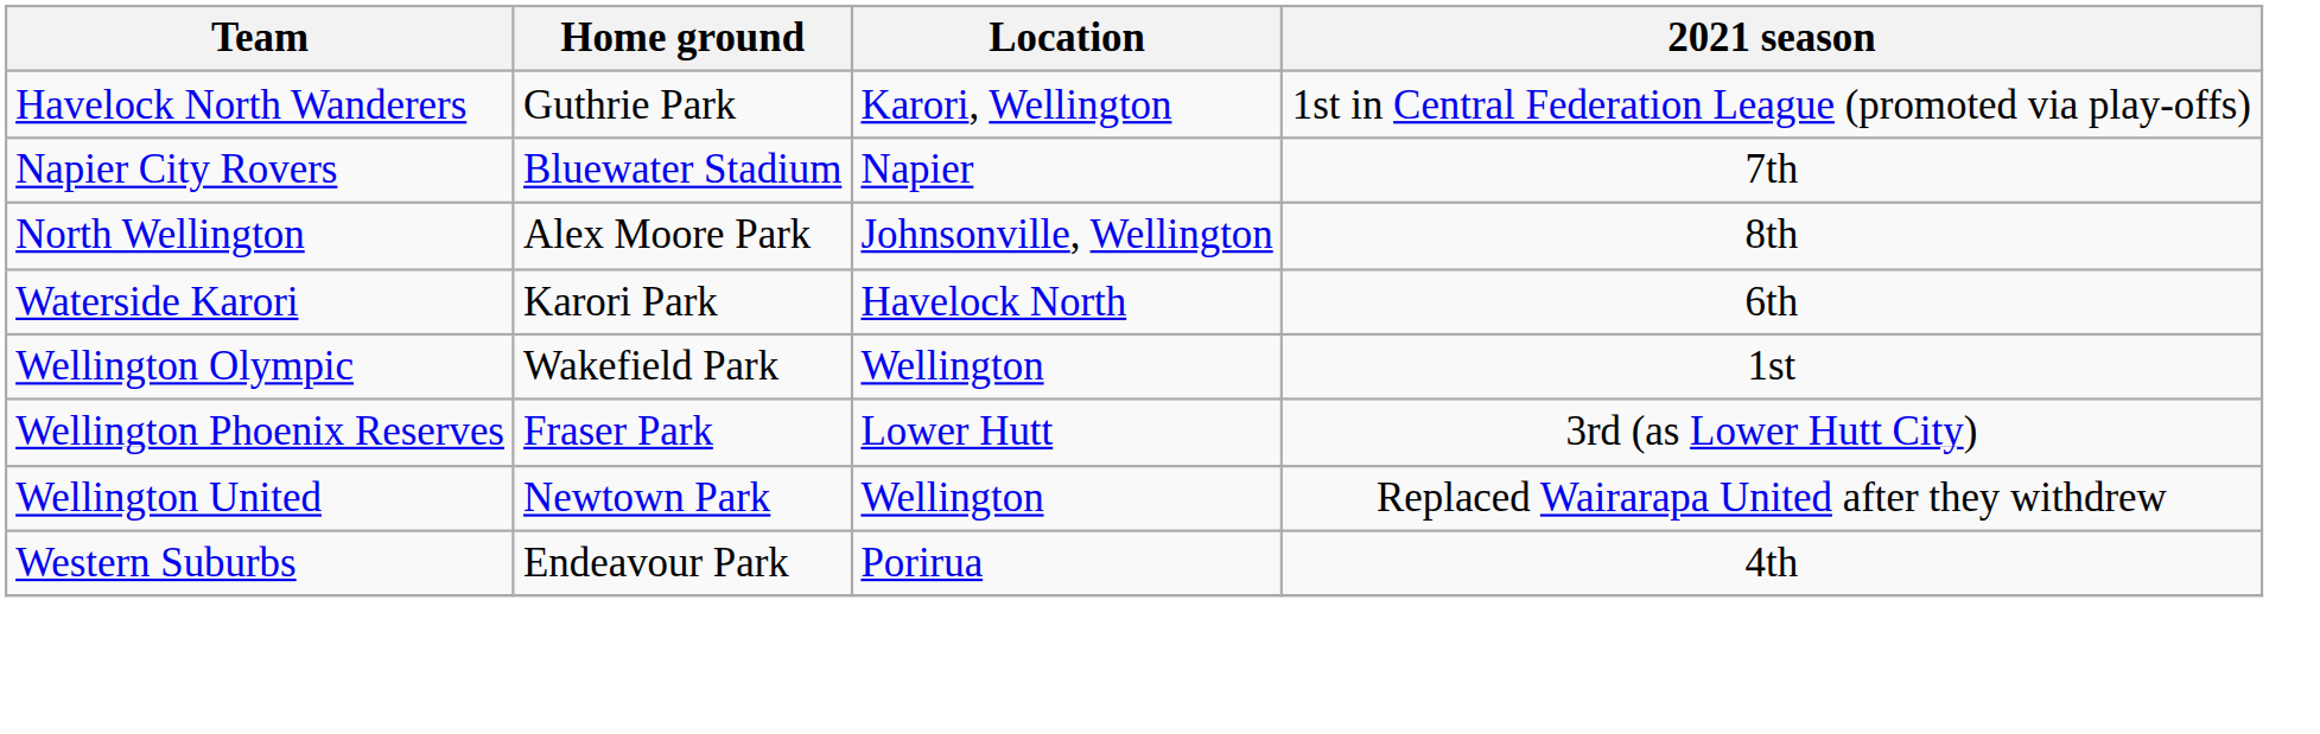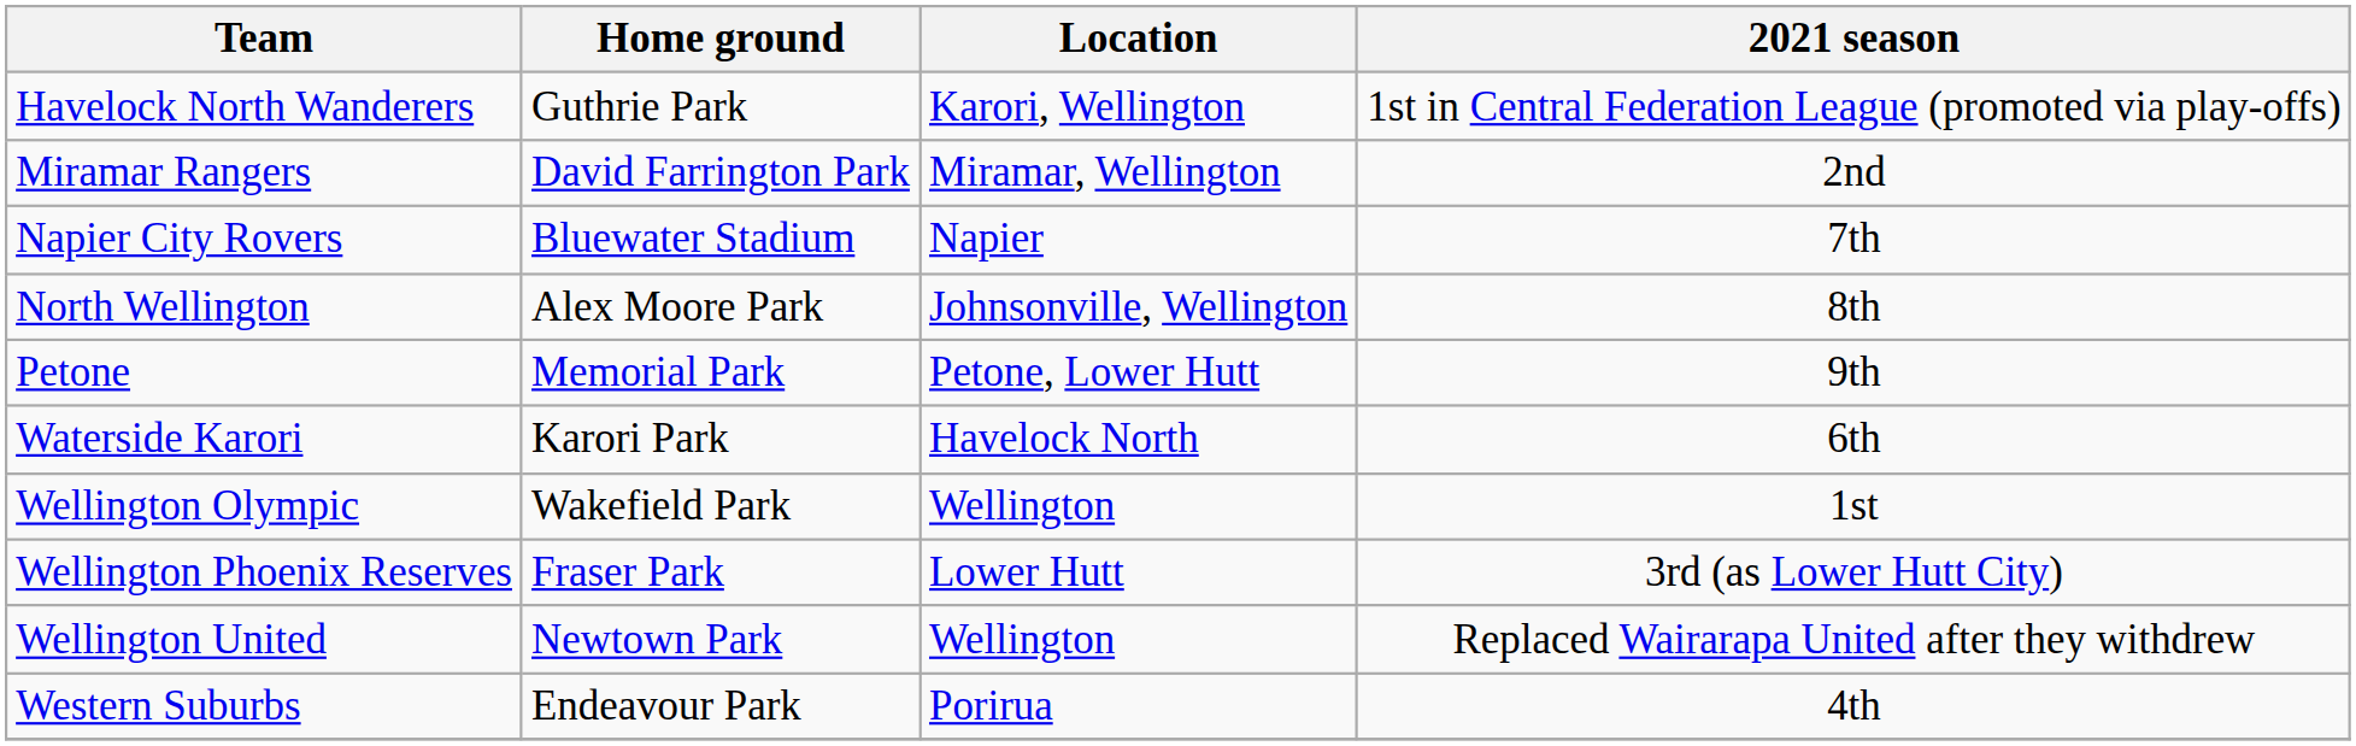 <table class="wikitable sortable">
 <tr>
 <th>Team</th>
 <th>Home ground</th>
 <th>Location</th>
 <th>2021 season</th>
 </tr>
 <tr>
 <td><a href='#'>Havelock North Wanderers</a></td>
 <td>Guthrie Park</td>
 <td><a href='#'>Karori</a>, <a href='#'>Wellington</a></td>
 <td align="center">1st in <a href='#'>Central Federation League</a> (promoted via play-offs)</td>
 </tr>
 <tr>
+<td><a href='#'>Miramar Rangers</a></td>
+<td><a href='#'>David Farrington Park</a></td>
+<td><a href='#'>Miramar</a>, <a href='#'>Wellington</a></td>
+<td align="center">2nd</td>
+</tr>
+<tr>
 <td><a href='#'>Napier City Rovers</a></td>
 <td><a href='#'>Bluewater Stadium</a></td>
 <td><a href='#'>Napier</a></td>
 <td align="center">7th</td>
 </tr>
 <tr>
 <td><a href='#'>North Wellington</a></td>
 <td>Alex Moore Park</td>
 <td><a href='#'>Johnsonville</a>, <a href='#'>Wellington</a></td>
 <td align="center">8th</td>
+</tr>
+<tr>
+<td><a href='#'>Petone</a></td>
+<td><a href='#'>Memorial Park</a></td>
+<td><a href='#'>Petone</a>, <a href='#'>Lower Hutt</a></td>
+<td align="center">9th</td>
 </tr>
 <tr>
 <td><a href='#'>Waterside Karori</a></td>
 <td>Karori Park</td>
 <td><a href='#'>Havelock North</a></td>
 <td align="center">6th</td>
 </tr>
 <tr>
 <td><a href='#'>Wellington Olympic</a></td>
 <td>Wakefield Park</td>
 <td><a href='#'>Wellington</a></td>
 <td align="center">1st</td>
 </tr>
 <tr>
 <td><a href='#'>Wellington Phoenix Reserves</a></td>
 <td><a href='#'>Fraser Park</a></td>
 <td><a href='#'>Lower Hutt</a></td>
 <td align="center">3rd (as <a href='#'>Lower Hutt City</a>)</td>
 </tr>
 <tr>
 <td><a href='#'>Wellington United</a></td>
 <td><a href='#'>Newtown Park</a></td>
 <td><a href='#'>Wellington</a></td>
 <td align="center">Replaced <a href='#'>Wairarapa United</a> after they withdrew</td>
 </tr>
 <tr>
 <td><a href='#'>Western Suburbs</a></td>
 <td>Endeavour Park</td>
 <td><a href='#'>Porirua</a></td>
 <td align="center">4th</td>
 </tr>
 <tr>
 </tr>
 </table>
